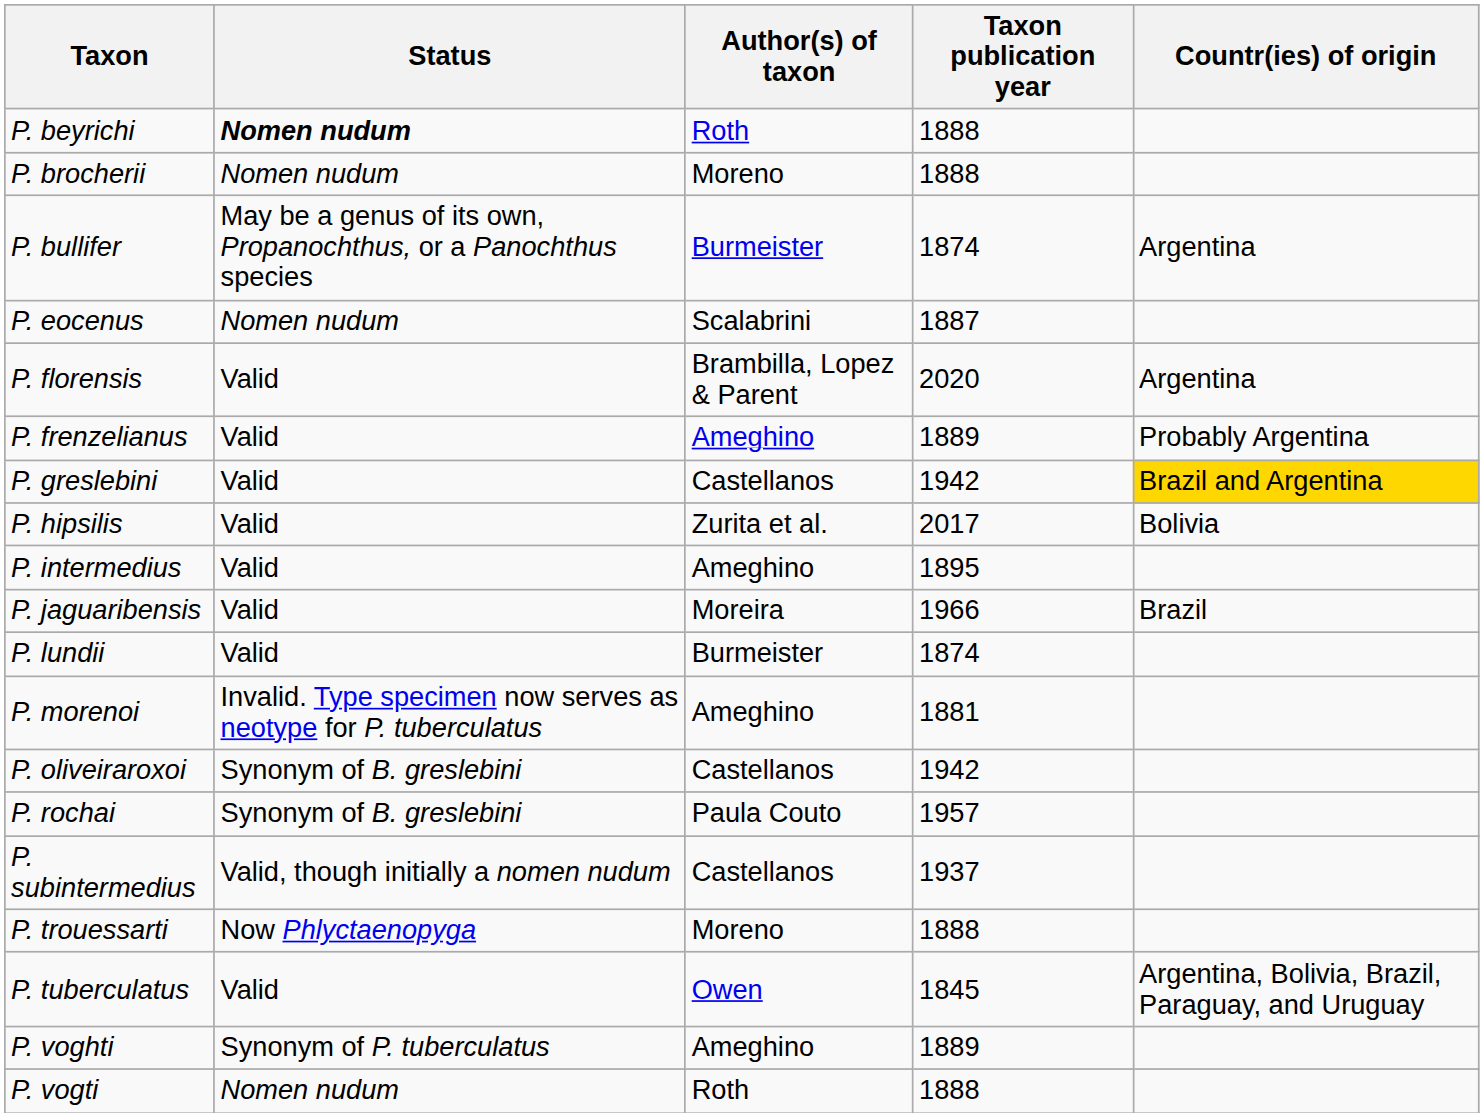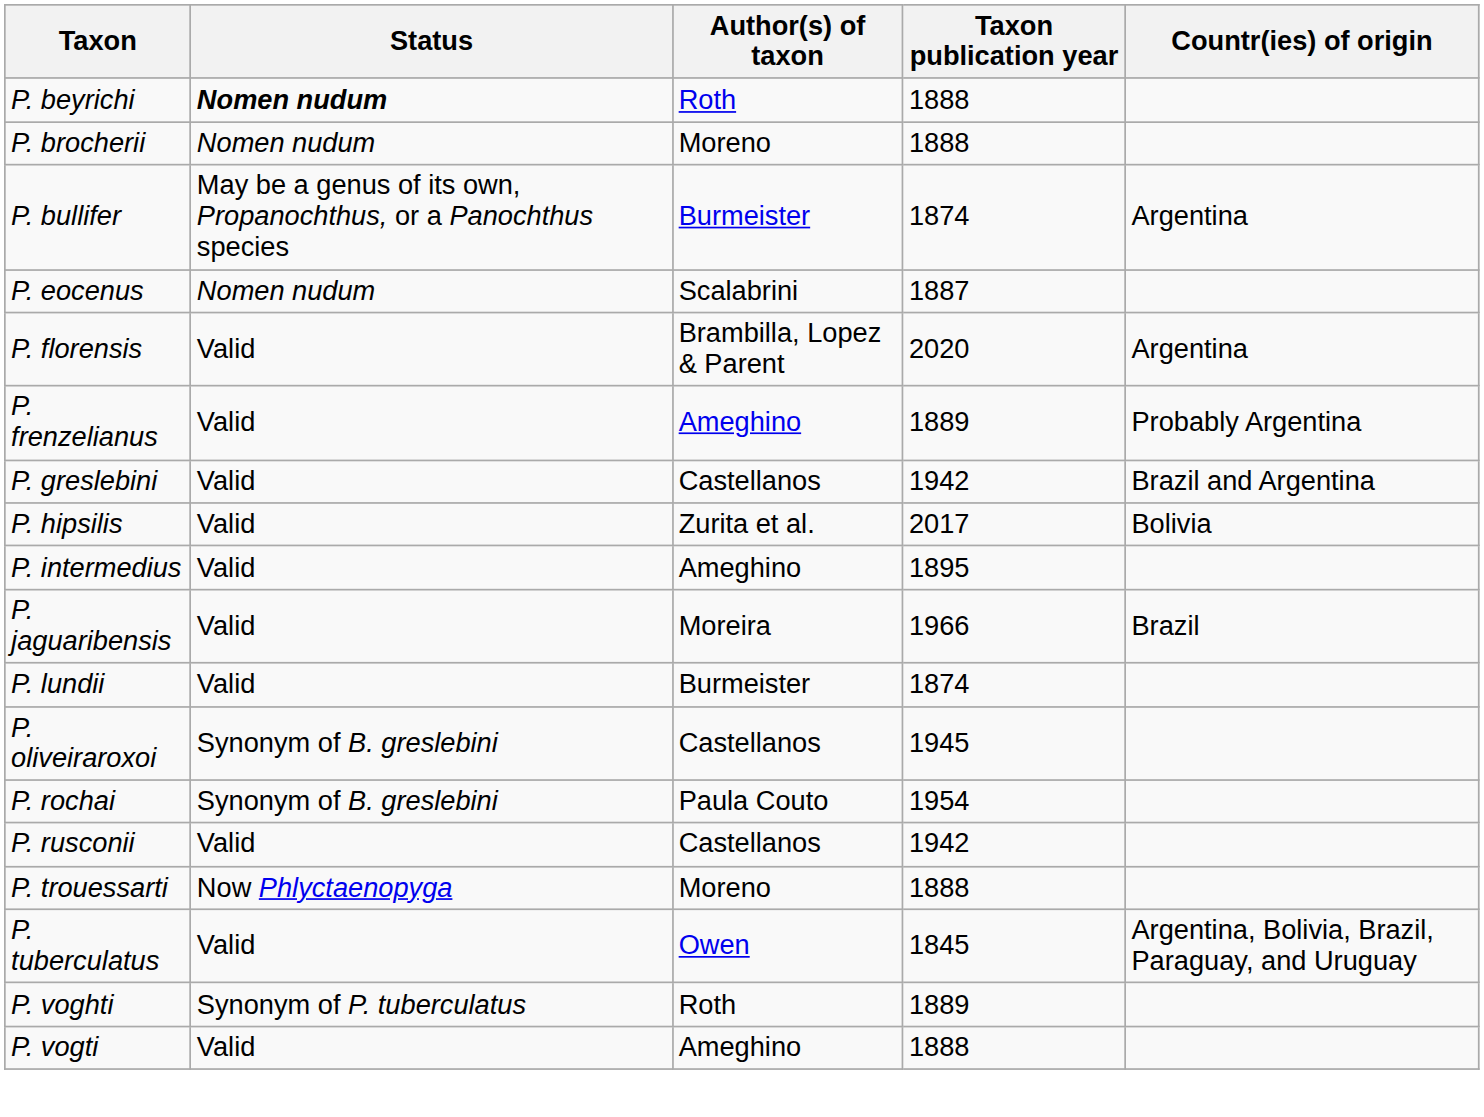 <table class="wikitable sortable">
 <tr>
 <th>Taxon</th>
 <th>Status</th>
 <th>Author(s) of taxon</th>
 <th>Taxon publication year</th>
 <th>Countr(ies) of origin</th>
 </tr>
 <tr>
 <td><em>P. beyrichi</em></td>
 <td><strong><em>Nomen nudum</em></strong></td>
 <td><a href='#'>Roth</a></td>
 <td>1888</td>
 <td></td>
 </tr>
 <tr>
 <td><em>P. brocherii</em></td>
 <td><em>Nomen nudum</em></td>
 <td>Moreno</td>
 <td>1888</td>
 <td></td>
 </tr>
 <tr>
 <td><em>P. bullifer</em></td>
 <td>May be a genus of its own, <em>Propanochthus,</em> or a <em>Panochthus</em> species</td>
 <td><a href='#'>Burmeister</a></td>
 <td>1874</td>
 <td>Argentina</td>
 </tr>
 <tr>
 <td><em>P. eocenus</em></td>
 <td><em>Nomen nudum</em></td>
 <td>Scalabrini</td>
 <td>1887</td>
 <td></td>
 </tr>
 <tr>
 <td><em>P. florensis</em></td>
 <td>Valid</td>
 <td>Brambilla, Lopez & Parent</td>
 <td>2020</td>
 <td>Argentina</td>
 </tr>
 <tr>
 <td><em>P. frenzelianus</em></td>
 <td>Valid</td>
 <td><a href='#'>Ameghino</a></td>
 <td>1889</td>
 <td>Probably Argentina</td>
 </tr>
 <tr>
 <td><em>P. greslebini</em></td>
 <td>Valid</td>
 <td>Castellanos</td>
 <td>1942</td>
-<td style="background: gold;">Brazil and Argentina</td>
+<td>Brazil and Argentina</td>
 </tr>
 <tr>
 <td><em>P. hipsilis</em></td>
 <td>Valid</td>
 <td>Zurita et al.</td>
 <td>2017</td>
 <td>Bolivia</td>
 </tr>
 <tr>
 <td><em>P. intermedius</em></td>
 <td>Valid</td>
 <td>Ameghino</td>
 <td>1895</td>
 <td></td>
 </tr>
 <tr>
 <td><em>P. jaguaribensis</em></td>
 <td>Valid</td>
 <td>Moreira</td>
 <td>1966</td>
 <td>Brazil</td>
 </tr>
 <tr>
 <td><em>P. lundii</em></td>
 <td>Valid</td>
 <td>Burmeister</td>
 <td>1874</td>
 <td></td>
 </tr>
 <tr>
-<td><em>P. morenoi</em></td>
-<td>Invalid. <a href='#'>Type specimen</a> now serves as <a href='#'>neotype</a> for <em>P. tuberculatus</em></td>
-<td>Ameghino</td>
-<td>1881</td>
-<td></td>
-</tr>
-<tr>
 <td><em>P. oliveiraroxoi</em></td>
 <td>Synonym of <em>B. greslebini</em></td>
 <td>Castellanos</td>
-<td>1942</td>
+<td>1945</td>
 <td></td>
 </tr>
 <tr>
 <td><em>P. rochai</em></td>
 <td>Synonym of <em>B. greslebini</em></td>
 <td>Paula Couto</td>
-<td>1957</td>
+<td>1954</td>
 <td></td>
 </tr>
 <tr>
-<td><em>P. subintermedius</em></td>
-<td>Valid, though initially a <em>nomen nudum</em></td>
+<td><em>P. rusconii</em></td>
+<td>Valid</td>
 <td>Castellanos</td>
-<td>1937</td>
+<td>1942</td>
 <td></td>
 </tr>
 <tr>
 <td><em>P. trouessarti</em></td>
 <td>Now <em><a href='#'>Phlyctaenopyga</a></em></td>
 <td>Moreno</td>
 <td>1888</td>
 <td></td>
 </tr>
 <tr>
 <td><em>P. tuberculatus</em></td>
 <td>Valid</td>
 <td><a href='#'>Owen</a></td>
 <td>1845</td>
 <td>Argentina, Bolivia, Brazil, Paraguay, and Uruguay</td>
 </tr>
 <tr>
 <td><em>P. voghti</em></td>
 <td>Synonym of <em>P. tuberculatus</em></td>
-<td>Ameghino</td>
+<td>Roth</td>
 <td>1889</td>
 <td></td>
 </tr>
 <tr>
 <td><em>P. vogti</em></td>
-<td><em>Nomen nudum</em></td>
-<td>Roth</td>
+<td>Valid</td>
+<td>Ameghino</td>
 <td>1888</td>
 <td></td>
 </tr>
 </table>
